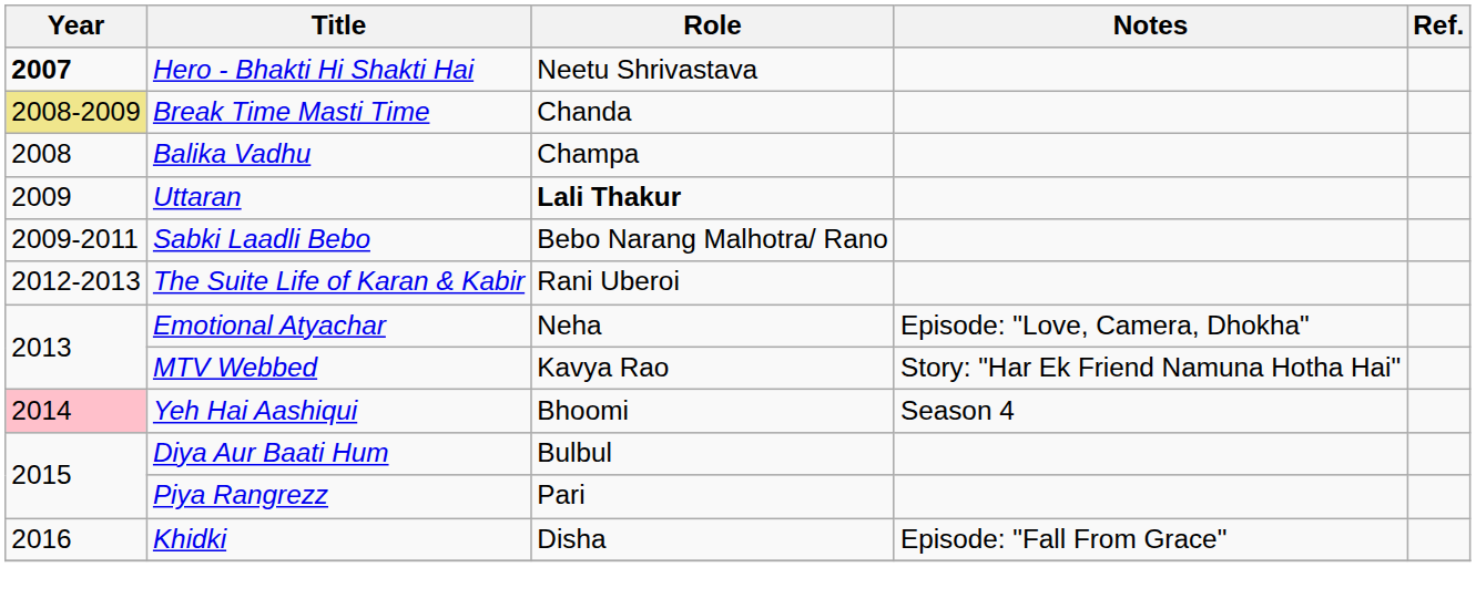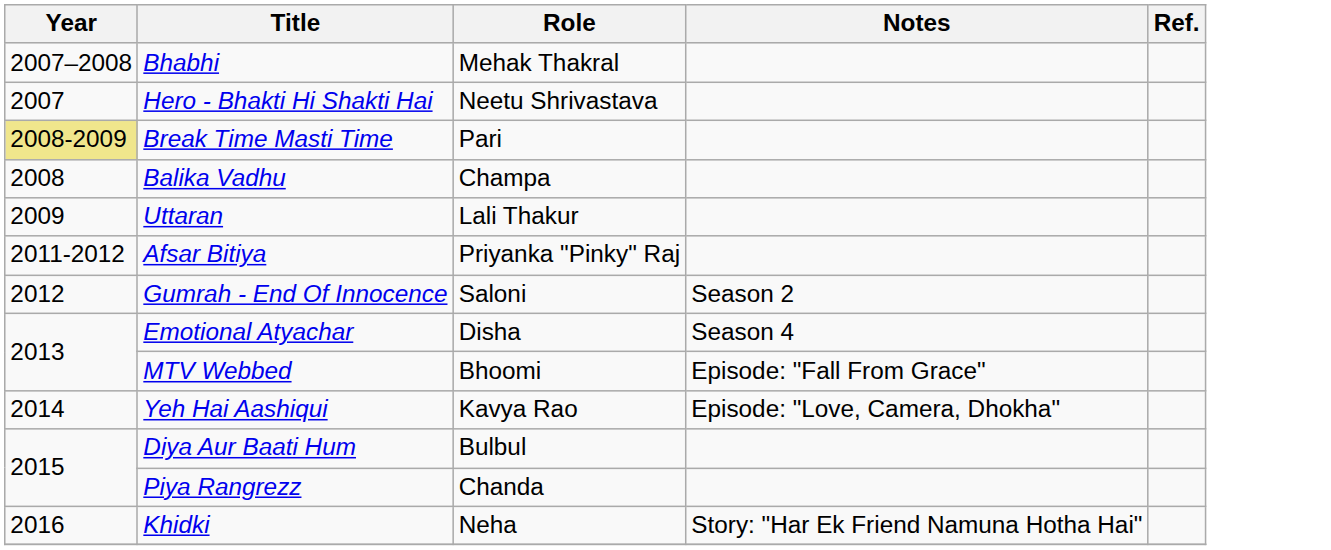 <table class="wikitable sortable">
 <tr>
 <th>Year</th>
 <th>Title</th>
 <th>Role</th>
 <th>Notes</th>
 <th>Ref.</th>
 </tr>
 <tr>
-<td><strong>2007</strong></td>
+<td>2007–2008</td>
+<td><em><a href='#'>Bhabhi</a></em></td>
+<td>Mehak Thakral</td>
+<td></td>
+<td></td>
+</tr>
+<tr>
+<td>2007</td>
 <td><em><a href='#'>Hero - Bhakti Hi Shakti Hai</a></em></td>
 <td>Neetu Shrivastava</td>
 <td></td>
 <td></td>
 </tr>
 <tr>
 <td style="background: khaki;">2008-2009</td>
 <td><em><a href='#'>Break Time Masti Time</a></em></td>
-<td>Chanda</td>
+<td>Pari</td>
 <td></td>
 <td></td>
 </tr>
 <tr>
 <td>2008</td>
 <td><em><a href='#'>Balika Vadhu</a></em></td>
 <td>Champa</td>
 <td></td>
 <td></td>
 </tr>
 <tr>
 <td>2009</td>
 <td><em><a href='#'>Uttaran</a></em></td>
-<td><strong>Lali Thakur</strong></td>
+<td>Lali Thakur</td>
 <td></td>
 <td></td>
 </tr>
 <tr>
-<td>2009-2011</td>
-<td><em><a href='#'>Sabki Laadli Bebo</a></em></td>
-<td>Bebo Narang Malhotra/ Rano</td>
+<td>2011-2012</td>
+<td><em><a href='#'>Afsar Bitiya</a></em></td>
+<td>Priyanka "Pinky" Raj</td>
 <td></td>
 <td></td>
 </tr>
 <tr>
-<td>2012-2013</td>
-<td><em><a href='#'>The Suite Life of Karan & Kabir</a></em></td>
-<td>Rani Uberoi</td>
-<td></td>
+<td>2012</td>
+<td><em><a href='#'>Gumrah - End Of Innocence</a></em></td>
+<td>Saloni</td>
+<td>Season 2</td>
 <td></td>
 </tr>
 <tr>
 <td rowspan="2">2013</td>
 <td><em><a href='#'>Emotional Atyachar</a></em></td>
-<td>Neha</td>
-<td>Episode: "Love, Camera, Dhokha"</td>
+<td>Disha</td>
+<td>Season 4</td>
 <td></td>
 </tr>
 <tr>
 <td><em><a href='#'>MTV Webbed</a></em></td>
-<td>Kavya Rao</td>
-<td>Story: "Har Ek Friend Namuna Hotha Hai"</td>
+<td>Bhoomi</td>
+<td>Episode: "Fall From Grace"</td>
 <td></td>
 </tr>
 <tr>
-<td style="background: pink;">2014</td>
+<td>2014</td>
 <td><em><a href='#'>Yeh Hai Aashiqui</a></em></td>
-<td>Bhoomi</td>
-<td>Season 4</td>
+<td>Kavya Rao</td>
+<td>Episode: "Love, Camera, Dhokha"</td>
 <td></td>
 </tr>
 <tr>
 <td rowspan="2">2015</td>
 <td><em><a href='#'>Diya Aur Baati Hum</a></em></td>
 <td>Bulbul</td>
 <td></td>
 <td></td>
 </tr>
 <tr>
 <td><em><a href='#'>Piya Rangrezz</a></em></td>
-<td>Pari</td>
+<td>Chanda</td>
 <td></td>
 <td></td>
 </tr>
 <tr>
 <td>2016</td>
 <td><em><a href='#'>Khidki</a></em></td>
-<td>Disha</td>
-<td>Episode: "Fall From Grace"</td>
+<td>Neha</td>
+<td>Story: "Har Ek Friend Namuna Hotha Hai"</td>
 <td></td>
 </tr>
 <tr>
 </tr>
 </table>
